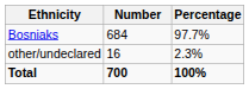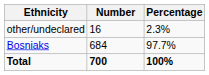 <table class="wikitable">
 <tr>
 <th width="100px">Ethnicity</th>
 <th width="80px">Number</th>
 <th width="80px">Percentage</th>
 </tr>
 <tr>
+<td>other/undeclared</td>
+<td>16</td>
+<td>2.3%</td>
+</tr>
+<tr>
 <td><a href='#'>Bosniaks</a></td>
 <td>684</td>
 <td>97.7%</td>
-</tr>
-<tr>
-<td>other/undeclared</td>
-<td>16</td>
-<td>2.3%</td>
 </tr>
 <tr>
 <td><strong>Total</strong></td>
 <td><strong>700</strong></td>
 <td><strong>100%</strong></td>
 </tr>
 </table>
